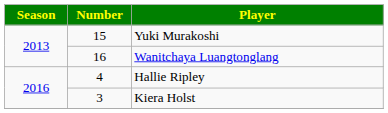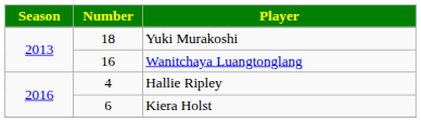 <table class="wikitable">
 <tr>
 <th width=70px style="background: green; color: yellow; text-align: center"><strong>Season</strong></th>
 <th width=70px style="background: green; color: yellow; text-align: center"><strong>Number</strong></th>
 <th width=300px style="background: green; color: yellow; text-align: center"><strong>Player</strong></th>
 </tr>
 <tr style="text-align:left;">
 <td rowspan="2" style="text-align:center;"><a href='#'>2013</a><br><small></small></td>
-<td align=center>15</td>
+<td align=center>18</td>
 <td align=left> Yuki Murakoshi</td>
 </tr>
 <tr style="text-align:left;">
 <td align=center>16</td>
 <td align=left> <a href='#'>Wanitchaya Luangtonglang</a></td>
 </tr>
 <tr style="text-align:left;">
 <td rowspan="2" style="text-align:center;"><a href='#'>2016</a><br><small></small></td>
 <td align=center>4</td>
 <td align=left> Hallie Ripley</td>
 </tr>
 <tr style="text-align:left;">
-<td align=center>3</td>
+<td align=center>6</td>
 <td align=left> Kiera Holst</td>
 </tr>
 <tr>
 </tr>
 </table>
